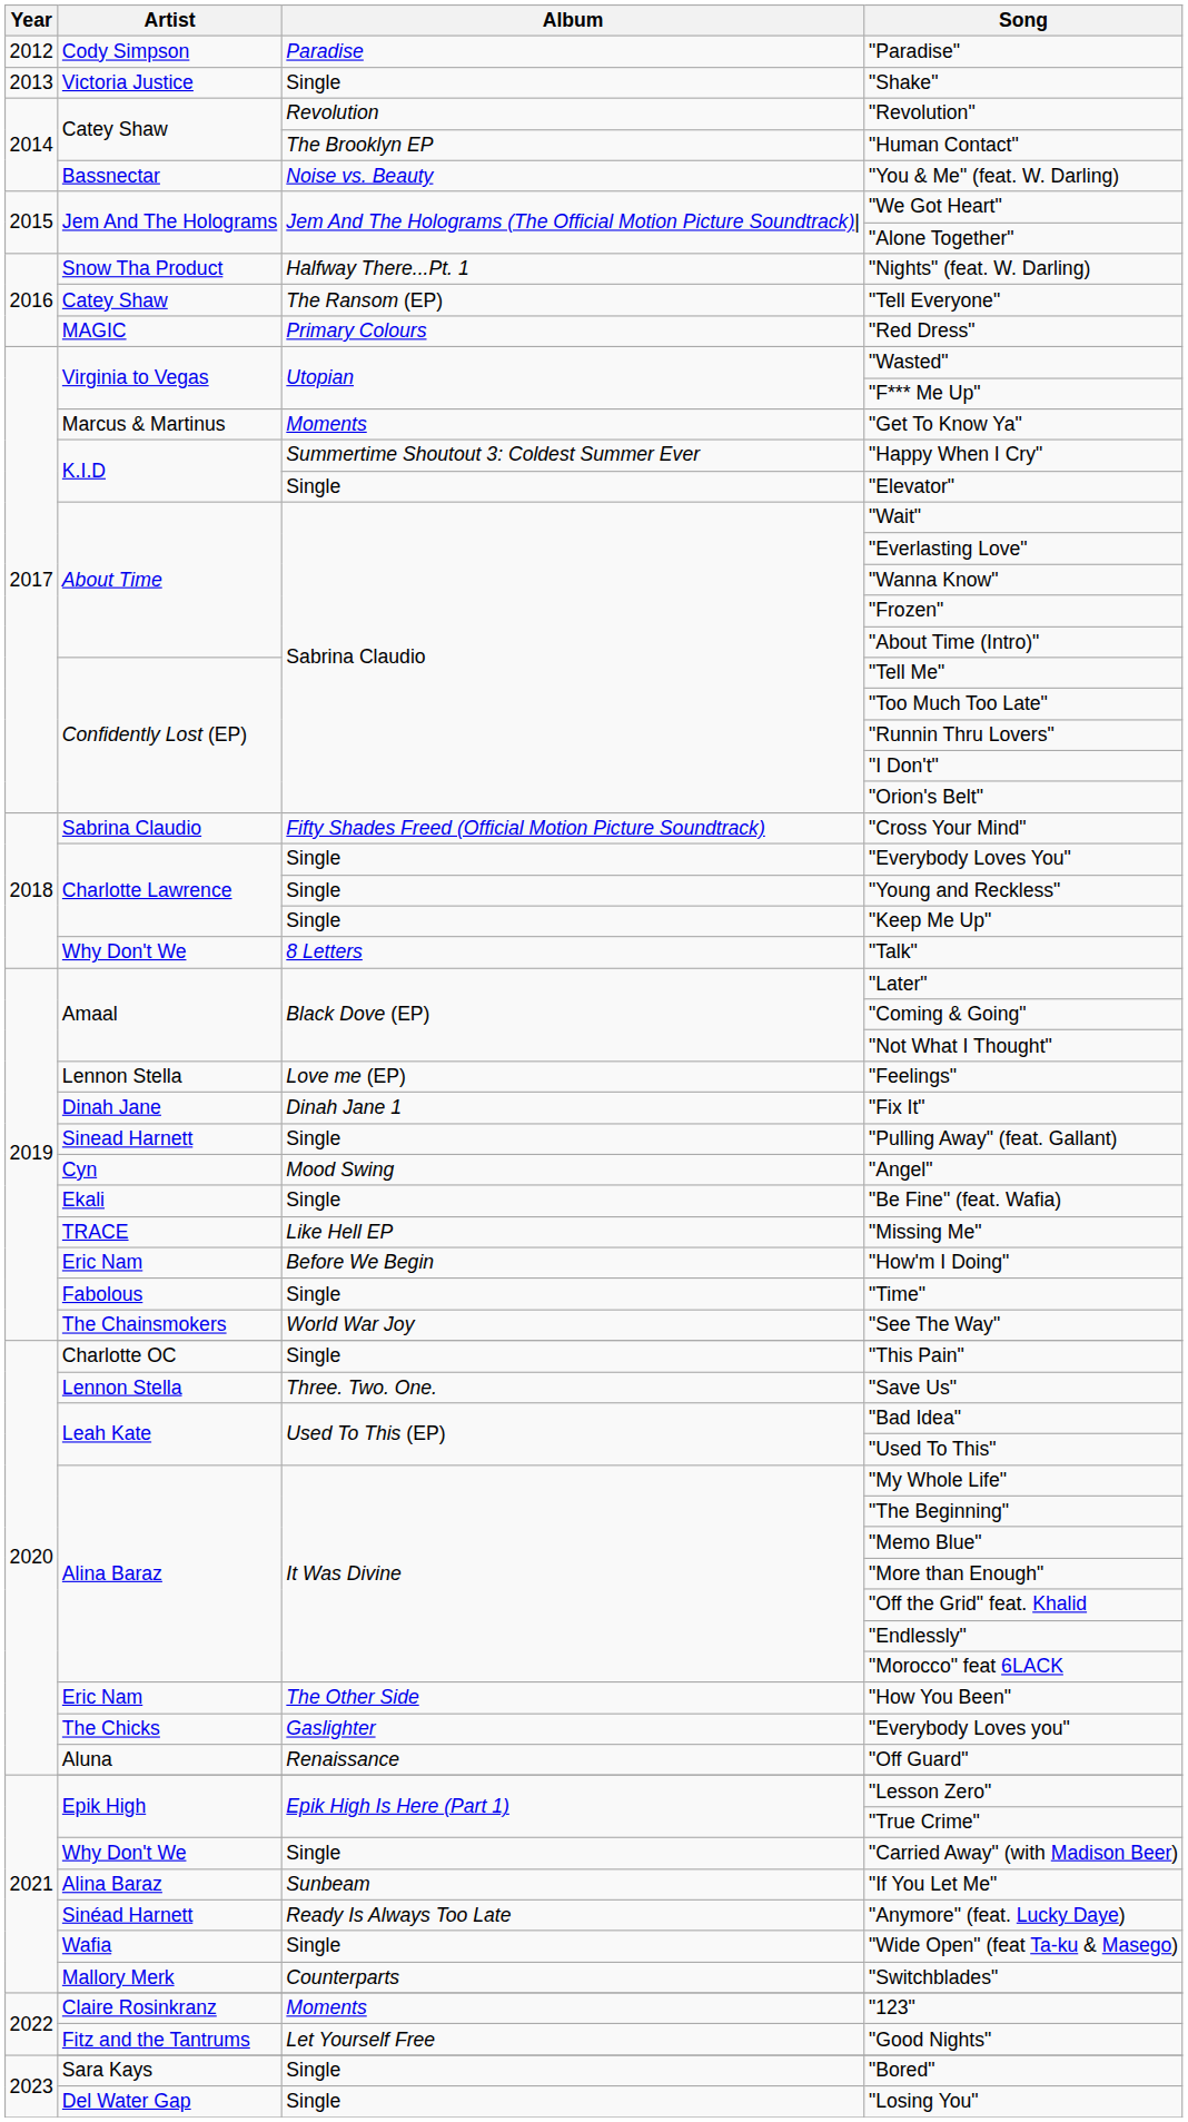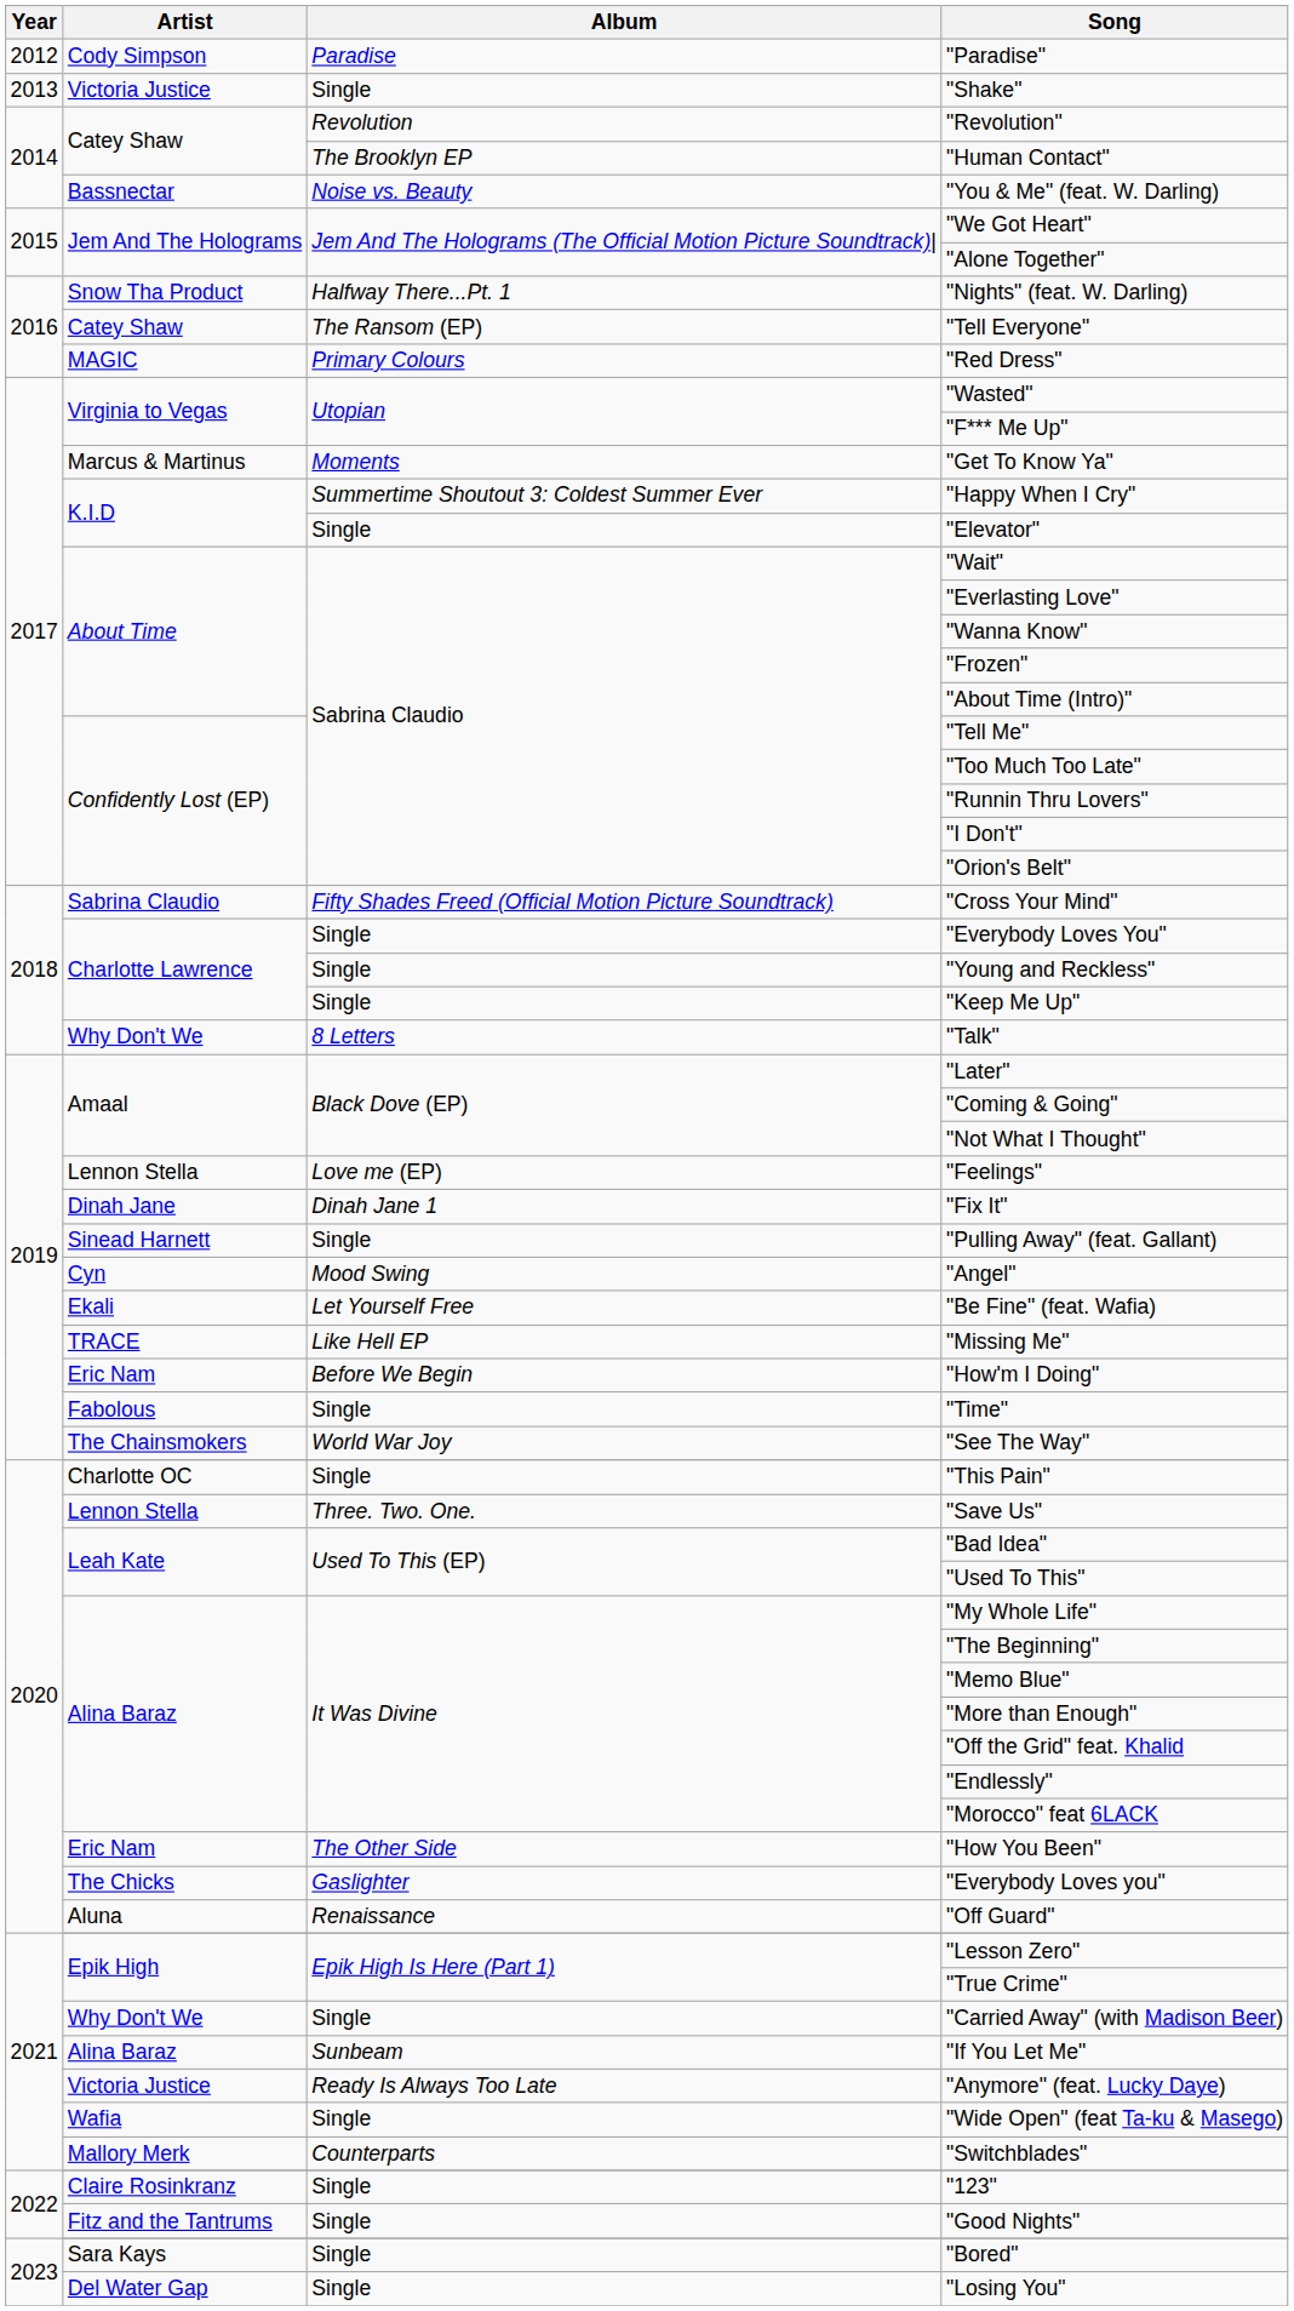 <table class="wikitable">
 <tr>
 <th>Year</th>
 <th>Artist</th>
 <th>Album</th>
 <th>Song</th>
 </tr>
 <tr>
 <td>2012</td>
 <td><a href='#'>Cody Simpson</a></td>
 <td><em><a href='#'>Paradise</a></em></td>
 <td>"Paradise"</td>
 </tr>
 <tr>
 <td>2013</td>
 <td><a href='#'>Victoria Justice</a></td>
 <td>Single</td>
 <td>"Shake"</td>
 </tr>
 <tr>
 <td rowspan="3">2014</td>
 <td rowspan="2">Catey Shaw</td>
 <td><em>Revolution</em></td>
 <td>"Revolution"</td>
 </tr>
 <tr>
 <td><em>The Brooklyn EP</em></td>
 <td>"Human Contact"</td>
 </tr>
 <tr>
 <td><a href='#'>Bassnectar</a></td>
 <td><em><a href='#'>Noise vs. Beauty</a></em></td>
 <td>"You & Me" (feat. W. Darling)</td>
 </tr>
 <tr>
 <td rowspan="2">2015</td>
 <td rowspan="2"><a href='#'>Jem And The Holograms</a></td>
 <td rowspan="2"><em><a href='#'>Jem And The Holograms (The Official Motion Picture Soundtrack)</a></em>|</td>
 <td>"We Got Heart"</td>
 </tr>
 <tr>
 <td>"Alone Together"</td>
 </tr>
 <tr>
 <td rowspan="3">2016</td>
 <td><a href='#'>Snow Tha Product</a></td>
 <td><em>Halfway There...Pt. 1</em></td>
 <td>"Nights" (feat. W. Darling)</td>
 </tr>
 <tr>
 <td><a href='#'>Catey Shaw</a></td>
 <td><em>The Ransom</em> (EP)</td>
 <td>"Tell Everyone"</td>
 </tr>
 <tr>
 <td><a href='#'>MAGIC</a></td>
 <td><em><a href='#'>Primary Colours</a></em></td>
 <td>"Red Dress"</td>
 </tr>
 <tr>
 <td rowspan="15">2017</td>
 <td rowspan="2"><a href='#'>Virginia to Vegas</a></td>
 <td rowspan="2"><em><a href='#'>Utopian</a></em></td>
 <td>"Wasted"</td>
 </tr>
 <tr>
 <td>"F*** Me Up"</td>
 </tr>
 <tr>
 <td>Marcus & Martinus</td>
 <td><em><a href='#'>Moments</a></em></td>
 <td>"Get To Know Ya"</td>
 </tr>
 <tr>
 <td rowspan="2"><a href='#'>K.I.D</a></td>
 <td><em>Summertime Shoutout 3: Coldest Summer Ever</em></td>
 <td>"Happy When I Cry"</td>
 </tr>
 <tr>
 <td>Single</td>
 <td>"Elevator"</td>
 </tr>
 <tr>
 <td rowspan="5"><em><a href='#'>About Time</a></em></td>
 <td rowspan="10">Sabrina Claudio</td>
 <td>"Wait"</td>
 </tr>
 <tr>
 <td>"Everlasting Love"</td>
 </tr>
 <tr>
 <td>"Wanna Know"</td>
 </tr>
 <tr>
 <td>"Frozen"</td>
 </tr>
 <tr>
 <td>"About Time (Intro)"</td>
 </tr>
 <tr>
 <td rowspan="5"><em>Confidently Lost</em> (EP)</td>
 <td>"Tell Me"</td>
 </tr>
 <tr>
 <td>"Too Much Too Late"</td>
 </tr>
 <tr>
 <td>"Runnin Thru Lovers"</td>
 </tr>
 <tr>
 <td>"I Don't"</td>
 </tr>
 <tr>
 <td>"Orion's Belt"</td>
 </tr>
 <tr>
 <td rowspan="5">2018</td>
 <td><a href='#'>Sabrina Claudio</a></td>
 <td><em><a href='#'>Fifty Shades Freed (Official Motion Picture Soundtrack)</a></em></td>
 <td>"Cross Your Mind"</td>
 </tr>
 <tr>
 <td rowspan="3"><a href='#'>Charlotte Lawrence</a></td>
 <td>Single</td>
 <td>"Everybody Loves You"</td>
 </tr>
 <tr>
 <td>Single</td>
 <td>"Young and Reckless"</td>
 </tr>
 <tr>
 <td>Single</td>
 <td>"Keep Me Up"</td>
 </tr>
 <tr>
 <td><a href='#'>Why Don't We</a></td>
 <td><em><a href='#'>8 Letters</a></em></td>
 <td>"Talk"</td>
 </tr>
 <tr>
 <td rowspan="12">2019</td>
 <td rowspan="3">Amaal</td>
 <td rowspan="3"><em>Black Dove</em> (EP)</td>
 <td>"Later"</td>
 </tr>
 <tr>
 <td>"Coming & Going"</td>
 </tr>
 <tr>
 <td>"Not What I Thought"</td>
 </tr>
 <tr>
 <td>Lennon Stella</td>
 <td><em>Love me</em> (EP)</td>
 <td>"Feelings"</td>
 </tr>
 <tr>
 <td><a href='#'>Dinah Jane</a></td>
 <td><em>Dinah Jane 1</em></td>
 <td>"Fix It"</td>
 </tr>
 <tr>
 <td><a href='#'>Sinead Harnett</a></td>
 <td>Single</td>
 <td>"Pulling Away" (feat. Gallant)</td>
 </tr>
 <tr>
 <td><a href='#'>Cyn</a></td>
 <td><em>Mood Swing</em></td>
 <td>"Angel"</td>
 </tr>
 <tr>
 <td><a href='#'>Ekali</a></td>
-<td>Single</td>
+<td><em>Let Yourself Free</em></td>
 <td>"Be Fine" (feat. Wafia)</td>
 </tr>
 <tr>
 <td><a href='#'>TRACE</a></td>
 <td><em>Like Hell EP</em></td>
 <td>"Missing Me"</td>
 </tr>
 <tr>
 <td><a href='#'>Eric Nam</a></td>
 <td><em>Before We Begin</em></td>
 <td>"How'm I Doing"</td>
 </tr>
 <tr>
 <td><a href='#'>Fabolous</a></td>
 <td>Single</td>
 <td>"Time"</td>
 </tr>
 <tr>
 <td><a href='#'>The Chainsmokers</a></td>
 <td><em>World War Joy</em></td>
 <td>"See The Way"</td>
 </tr>
 <tr>
 <td rowspan="15">2020</td>
 </tr>
 <tr>
 <td>Charlotte OC</td>
 <td>Single</td>
 <td>"This Pain"</td>
 </tr>
 <tr>
 <td><a href='#'>Lennon Stella</a></td>
 <td><em>Three. Two. One.</em></td>
 <td>"Save Us"</td>
 </tr>
 <tr>
 <td rowspan="2"><a href='#'>Leah Kate</a></td>
 <td rowspan="2"><em>Used To This</em> (EP)</td>
 <td>"Bad Idea"</td>
 </tr>
 <tr>
 <td>"Used To This"</td>
 </tr>
 <tr>
 <td rowspan="7"><a href='#'>Alina Baraz</a></td>
 <td rowspan="7"><em>It Was Divine</em></td>
 <td>"My Whole Life"</td>
 </tr>
 <tr>
 <td>"The Beginning"</td>
 </tr>
 <tr>
 <td>"Memo Blue"</td>
 </tr>
 <tr>
 <td>"More than Enough"</td>
 </tr>
 <tr>
 <td>"Off the Grid" feat. <a href='#'>Khalid</a></td>
 </tr>
 <tr>
 <td>"Endlessly"</td>
 </tr>
 <tr>
 <td>"Morocco" feat <a href='#'>6LACK</a></td>
 </tr>
 <tr>
 <td><a href='#'>Eric Nam</a></td>
 <td><em><a href='#'>The Other Side</a></em></td>
 <td>"How You Been"</td>
 </tr>
 <tr>
 <td><a href='#'>The Chicks</a></td>
 <td><em><a href='#'>Gaslighter</a></em></td>
 <td>"Everybody Loves you"</td>
 </tr>
 <tr>
 <td>Aluna</td>
 <td><em>Renaissance</em></td>
 <td>"Off Guard"</td>
 </tr>
 <tr>
 <td rowspan="8">2021</td>
 </tr>
 <tr>
 <td rowspan="2"><a href='#'>Epik High</a></td>
 <td rowspan="2"><em><a href='#'>Epik High Is Here (Part 1)</a></em></td>
 <td>"Lesson Zero"</td>
 </tr>
 <tr>
 <td>"True Crime"</td>
 </tr>
 <tr>
 <td><a href='#'>Why Don't We</a></td>
 <td>Single</td>
 <td>"Carried Away" (with <a href='#'>Madison Beer</a>)</td>
 </tr>
 <tr>
 <td><a href='#'>Alina Baraz</a></td>
 <td><em>Sunbeam</em></td>
 <td>"If You Let Me"</td>
 </tr>
 <tr>
-<td><a href='#'>Sinéad Harnett</a></td>
+<td><a href='#'>Victoria Justice</a></td>
 <td><em>Ready Is Always Too Late</em></td>
 <td>"Anymore" (feat. <a href='#'>Lucky Daye</a>)</td>
 </tr>
 <tr>
 <td><a href='#'>Wafia</a></td>
 <td>Single</td>
 <td>"Wide Open" (feat <a href='#'>Ta-ku</a> & <a href='#'>Masego</a>)</td>
 </tr>
 <tr>
 <td><a href='#'>Mallory Merk</a></td>
 <td><em>Counterparts</em></td>
 <td>"Switchblades"</td>
 </tr>
 <tr>
 <td rowspan="3">2022</td>
 </tr>
 <tr>
 <td><a href='#'>Claire Rosinkranz</a></td>
-<td><em><a href='#'>Moments</a></em></td>
+<td>Single</td>
 <td>"123"</td>
 </tr>
 <tr>
 <td><a href='#'>Fitz and the Tantrums</a></td>
-<td><em>Let Yourself Free</em></td>
+<td>Single</td>
 <td>"Good Nights"</td>
 </tr>
 <tr>
 <td rowspan="3">2023</td>
 </tr>
 <tr>
 <td>Sara Kays</td>
 <td>Single</td>
 <td>"Bored"</td>
 </tr>
 <tr>
 <td><a href='#'>Del Water Gap</a></td>
 <td>Single</td>
 <td>"Losing You"</td>
 </tr>
 <tr>
 </tr>
 </table>
